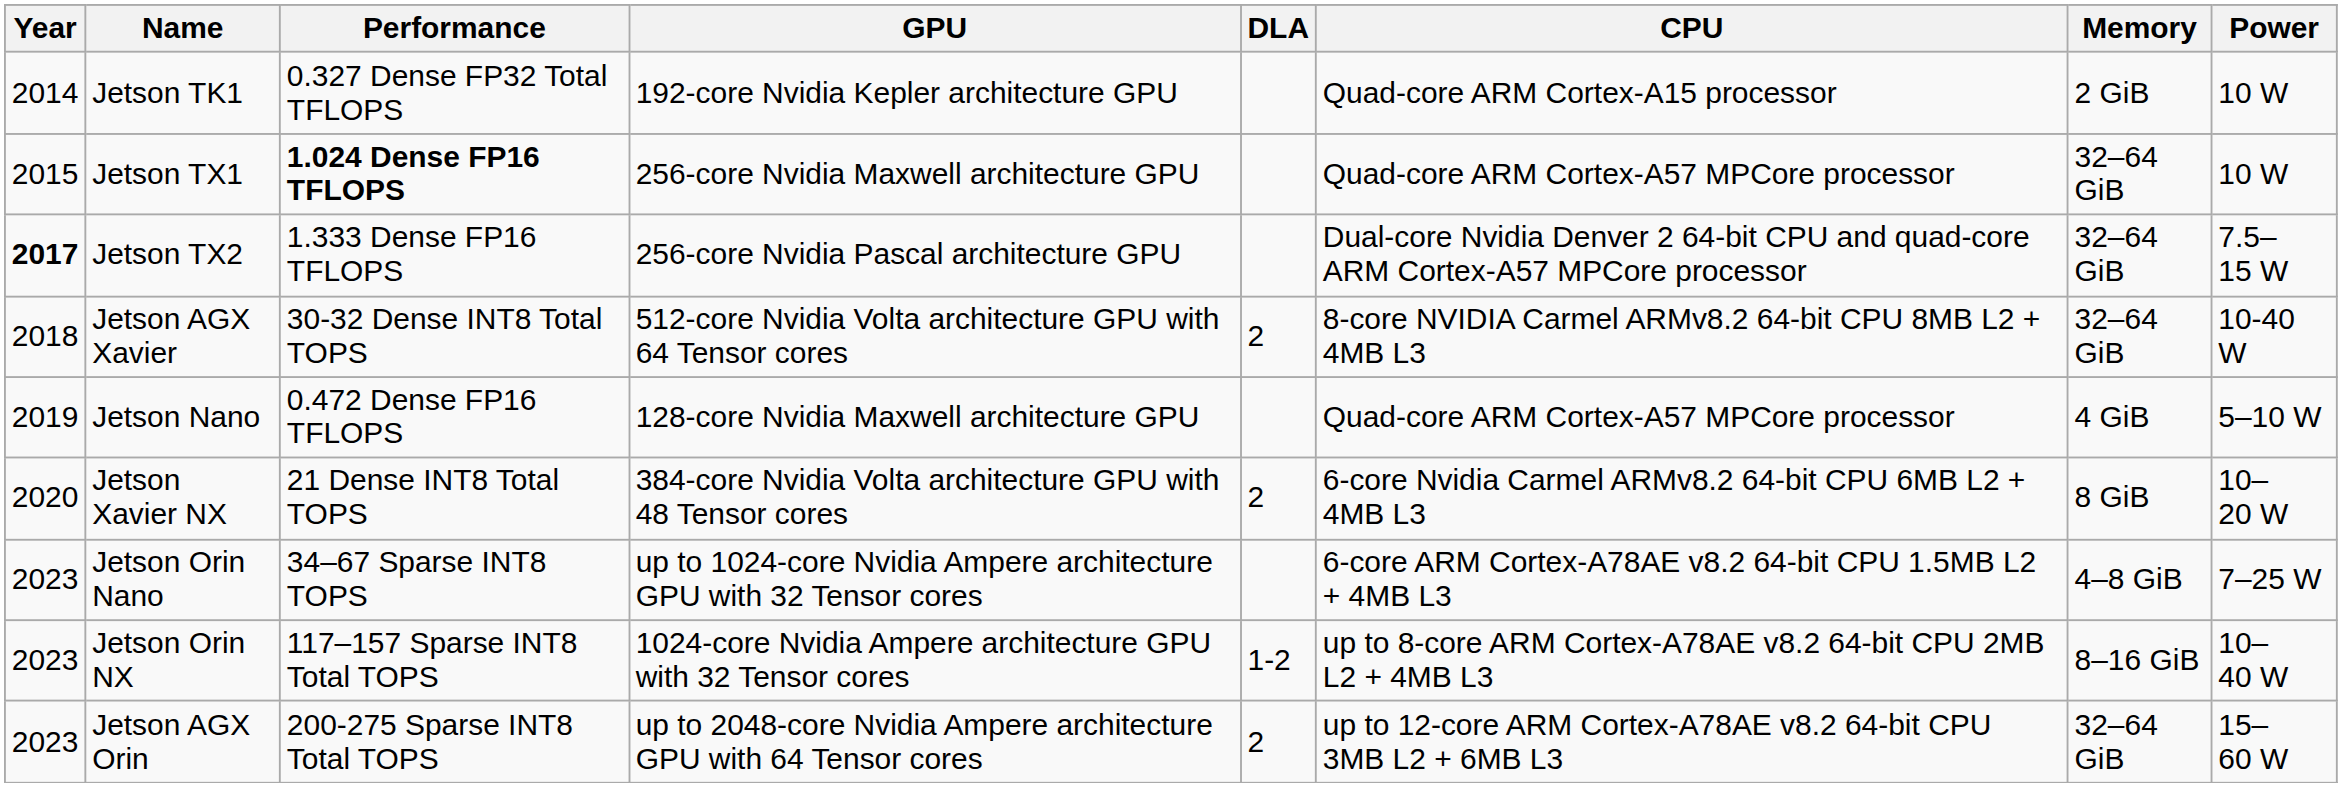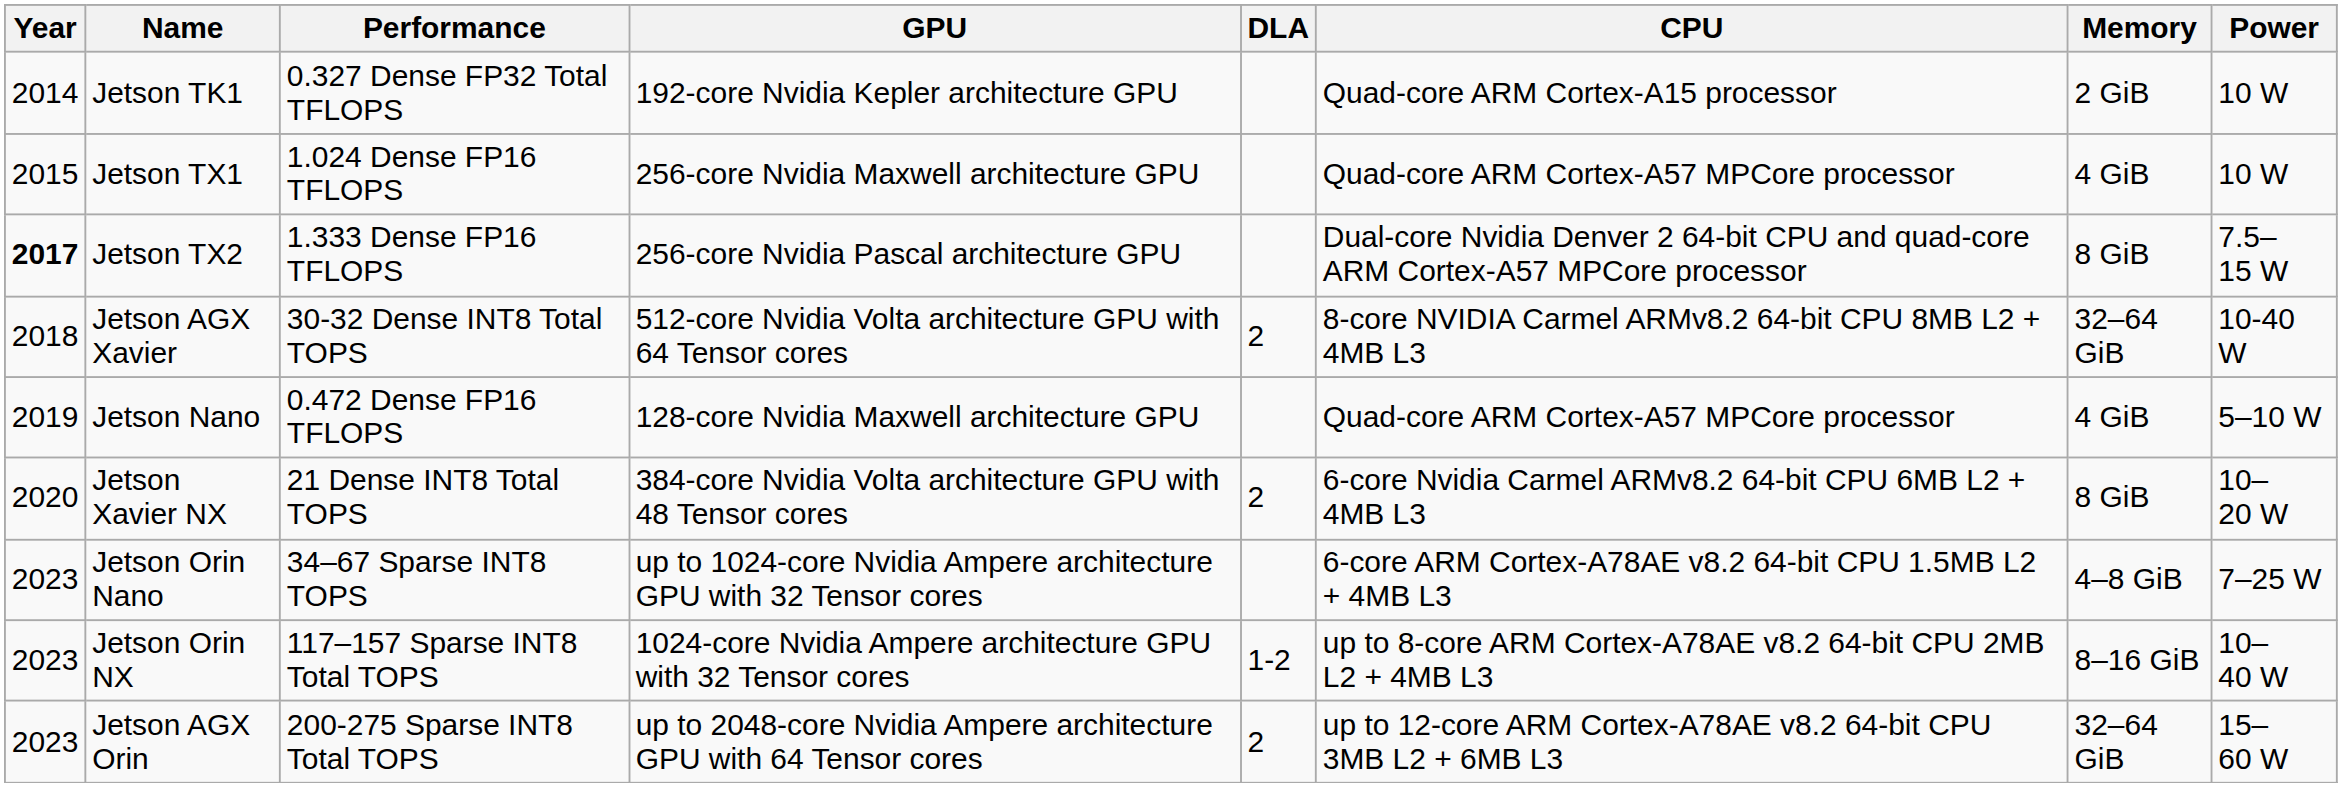 <table class="wikitable">
 <tr>
 <th>Year</th>
 <th>Name</th>
 <th>Performance</th>
 <th>GPU</th>
 <th>DLA</th>
 <th>CPU</th>
 <th>Memory</th>
 <th>Power</th>
 </tr>
 <tr>
 <td>2014</td>
 <td>Jetson TK1</td>
 <td>0.327 Dense FP32 Total TFLOPS</td>
 <td>192-core Nvidia Kepler architecture GPU</td>
 <td></td>
 <td>Quad-core ARM Cortex-A15 processor</td>
 <td>2 GiB</td>
 <td>10 W</td>
 </tr>
 <tr>
 <td>2015</td>
 <td>Jetson TX1</td>
-<td><strong>1.024 Dense FP16 TFLOPS</strong></td>
+<td>1.024 Dense FP16 TFLOPS</td>
 <td>256-core Nvidia Maxwell architecture GPU</td>
 <td></td>
 <td>Quad-core ARM Cortex-A57 MPCore processor</td>
-<td>32–64 GiB</td>
+<td>4 GiB</td>
 <td>10 W</td>
 </tr>
 <tr>
 <td><strong>2017</strong></td>
 <td>Jetson TX2</td>
 <td>1.333 Dense FP16 TFLOPS</td>
 <td>256-core Nvidia Pascal architecture GPU</td>
 <td></td>
 <td>Dual-core Nvidia Denver 2 64-bit CPU and quad-core ARM Cortex-A57 MPCore processor</td>
-<td>32–64 GiB</td>
+<td>8 GiB</td>
 <td>7.5–15 W</td>
 </tr>
 <tr>
 <td>2018</td>
 <td>Jetson AGX Xavier</td>
 <td>30-32 Dense INT8 Total TOPS</td>
 <td>512-core Nvidia Volta architecture GPU with 64 Tensor cores</td>
 <td>2</td>
 <td>8-core NVIDIA Carmel ARMv8.2 64-bit CPU 8MB L2 + 4MB L3</td>
 <td>32–64 GiB</td>
 <td>10-40 W</td>
 </tr>
 <tr>
 <td>2019</td>
 <td>Jetson Nano</td>
 <td>0.472 Dense FP16 TFLOPS</td>
 <td>128-core Nvidia Maxwell architecture GPU</td>
 <td></td>
 <td>Quad-core ARM Cortex-A57 MPCore processor</td>
 <td>4 GiB</td>
 <td>5–10 W</td>
 </tr>
 <tr>
 <td>2020</td>
 <td>Jetson Xavier NX</td>
 <td>21 Dense INT8 Total TOPS</td>
 <td>384-core Nvidia Volta architecture GPU with 48 Tensor cores</td>
 <td>2</td>
 <td>6-core Nvidia Carmel ARMv8.2 64-bit CPU 6MB L2 + 4MB L3</td>
 <td>8 GiB</td>
 <td>10–20 W</td>
 </tr>
 <tr>
 <td>2023</td>
 <td>Jetson Orin Nano</td>
 <td>34–67 Sparse INT8 TOPS</td>
 <td>up to 1024-core Nvidia Ampere architecture GPU with 32 Tensor cores</td>
 <td></td>
 <td>6-core ARM Cortex-A78AE v8.2 64-bit CPU 1.5MB L2 + 4MB L3</td>
 <td>4–8 GiB</td>
 <td>7–25 W</td>
 </tr>
 <tr>
 <td>2023</td>
 <td>Jetson Orin NX</td>
 <td>117–157 Sparse INT8 Total TOPS</td>
 <td>1024-core Nvidia Ampere architecture GPU with 32 Tensor cores</td>
 <td>1-2</td>
 <td>up to 8-core ARM Cortex-A78AE v8.2 64-bit CPU 2MB L2 + 4MB L3</td>
 <td>8–16 GiB</td>
 <td>10–40 W</td>
 </tr>
 <tr>
 <td>2023</td>
 <td>Jetson AGX Orin</td>
 <td>200-275 Sparse INT8 Total TOPS</td>
 <td>up to 2048-core Nvidia Ampere architecture GPU with 64 Tensor cores</td>
 <td>2</td>
 <td>up to 12-core ARM Cortex-A78AE v8.2 64-bit CPU 3MB L2 + 6MB L3</td>
 <td>32–64 GiB</td>
 <td>15–60 W</td>
 </tr>
 <tr>
 </tr>
 </table>
